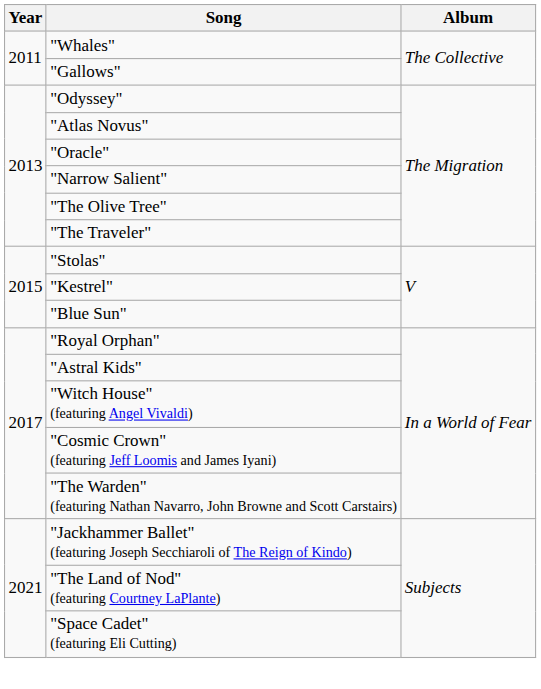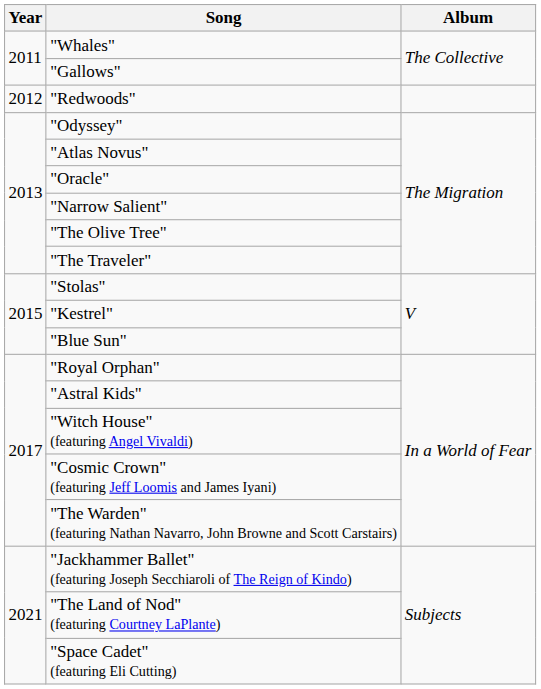 <table class=wikitable>
 <tr>
 <th>Year</th>
 <th>Song</th>
 <th>Album</th>
 </tr>
 <tr>
 <td rowspan="2">2011</td>
 <td>"Whales"</td>
 <td rowspan="2"><em>The Collective</em></td>
 </tr>
 <tr>
 <td>"Gallows"</td>
+</tr>
+<tr>
+<td>2012</td>
+<td>"Redwoods"</td>
+<td></td>
 </tr>
 <tr>
 <td rowspan="6">2013</td>
 <td>"Odyssey"</td>
 <td rowspan="6"><em>The Migration</em></td>
 </tr>
 <tr>
 <td>"Atlas Novus"</td>
 </tr>
 <tr>
 <td>"Oracle"</td>
 </tr>
 <tr>
 <td>"Narrow Salient"</td>
 </tr>
 <tr>
 <td>"The Olive Tree"</td>
 </tr>
 <tr>
 <td>"The Traveler"</td>
 </tr>
 <tr>
 <td rowspan="3">2015</td>
 <td>"Stolas"</td>
 <td rowspan="3"><em>V</em></td>
 </tr>
 <tr>
 <td>"Kestrel"</td>
 </tr>
 <tr>
 <td>"Blue Sun"</td>
 </tr>
 <tr>
 <td rowspan="5">2017</td>
 <td>"Royal Orphan"</td>
 <td rowspan="5"><em>In a World of Fear</em></td>
 </tr>
 <tr>
 <td>"Astral Kids"</td>
 </tr>
 <tr>
 <td>"Witch House"<br><small>(featuring <a href='#'>Angel Vivaldi</a>)</small></td>
 </tr>
 <tr>
 <td>"Cosmic Crown"<br><small>(featuring <a href='#'>Jeff Loomis</a> and James Iyani)</small></td>
 </tr>
 <tr>
 <td>"The Warden"<br><small>(featuring Nathan Navarro, John Browne and Scott Carstairs)</small></td>
 </tr>
 <tr>
 <td rowspan="3">2021</td>
 <td>"Jackhammer Ballet"<br><small>(featuring Joseph Secchiaroli of <a href='#'>The Reign of Kindo</a>)</small></td>
 <td rowspan="3"><em>Subjects</em></td>
 </tr>
 <tr>
 <td>"The Land of Nod"<br><small>(featuring <a href='#'>Courtney LaPlante</a>)</small></td>
 </tr>
 <tr>
 <td>"Space Cadet"<br><small>(featuring Eli Cutting)</small></td>
 </tr>
 </table>
